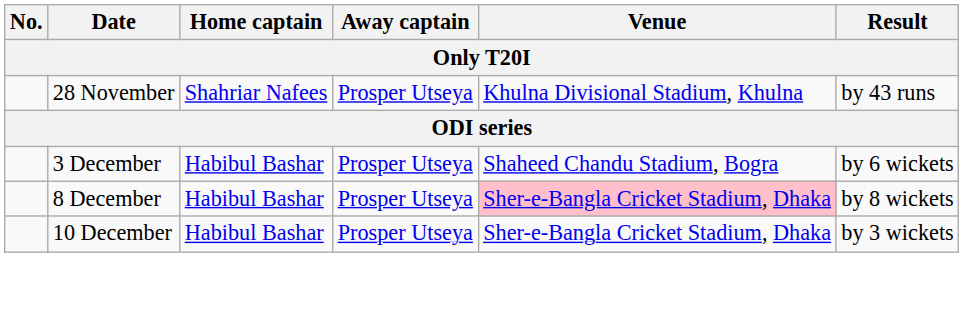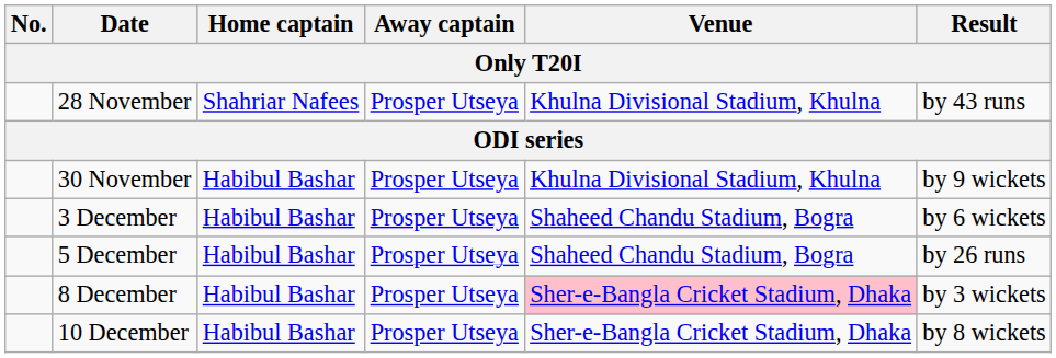 <table class="wikitable">
 <tr>
 <th>No.</th>
 <th>Date</th>
 <th>Home captain</th>
 <th>Away captain</th>
 <th>Venue</th>
 <th>Result</th>
 </tr>
 <tr>
 <th colspan="6">Only T20I</th>
 </tr>
 <tr>
 <td></td>
 <td>28 November</td>
 <td><a href='#'>Shahriar Nafees</a></td>
 <td><a href='#'>Prosper Utseya</a></td>
 <td><a href='#'>Khulna Divisional Stadium</a>, <a href='#'>Khulna</a></td>
 <td> by 43 runs</td>
 </tr>
 <tr>
 <th colspan="6">ODI series</th>
 </tr>
 <tr>
 <td></td>
+<td>30 November</td>
+<td><a href='#'>Habibul Bashar</a></td>
+<td><a href='#'>Prosper Utseya</a></td>
+<td><a href='#'>Khulna Divisional Stadium</a>, <a href='#'>Khulna</a></td>
+<td> by 9 wickets</td>
+</tr>
+<tr>
+<td></td>
 <td>3 December</td>
 <td><a href='#'>Habibul Bashar</a></td>
 <td><a href='#'>Prosper Utseya</a></td>
 <td><a href='#'>Shaheed Chandu Stadium</a>, <a href='#'>Bogra</a></td>
 <td> by 6 wickets</td>
 </tr>
 <tr>
 <td></td>
+<td>5 December</td>
+<td><a href='#'>Habibul Bashar</a></td>
+<td><a href='#'>Prosper Utseya</a></td>
+<td><a href='#'>Shaheed Chandu Stadium</a>, <a href='#'>Bogra</a></td>
+<td> by 26 runs</td>
+</tr>
+<tr>
+<td></td>
 <td>8 December</td>
 <td><a href='#'>Habibul Bashar</a></td>
 <td><a href='#'>Prosper Utseya</a></td>
 <td style="background: pink;"><a href='#'>Sher-e-Bangla Cricket Stadium</a>, <a href='#'>Dhaka</a></td>
-<td> by 8 wickets</td>
+<td> by 3 wickets</td>
 </tr>
 <tr>
 <td></td>
 <td>10 December</td>
 <td><a href='#'>Habibul Bashar</a></td>
 <td><a href='#'>Prosper Utseya</a></td>
 <td><a href='#'>Sher-e-Bangla Cricket Stadium</a>, <a href='#'>Dhaka</a></td>
-<td> by 3 wickets</td>
+<td> by 8 wickets</td>
 </tr>
 </table>
